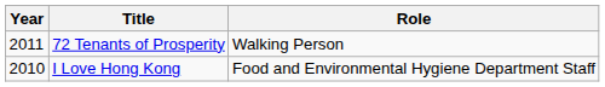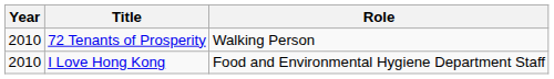 <table class="wikitable" style="font-size: 90%;">
 <tr>
 <th>Year</th>
 <th>Title</th>
 <th>Role</th>
 </tr>
 <tr>
-<td rowspan=1>2011</td>
+<td rowspan=1>2010</td>
 <td><a href='#'>72 Tenants of Prosperity</a></td>
 <td>Walking Person</td>
 </tr>
 <tr>
 <td rowspan=1>2010</td>
 <td><a href='#'>I Love Hong Kong</a></td>
 <td>Food and Environmental Hygiene Department Staff</td>
 </tr>
 </table>
